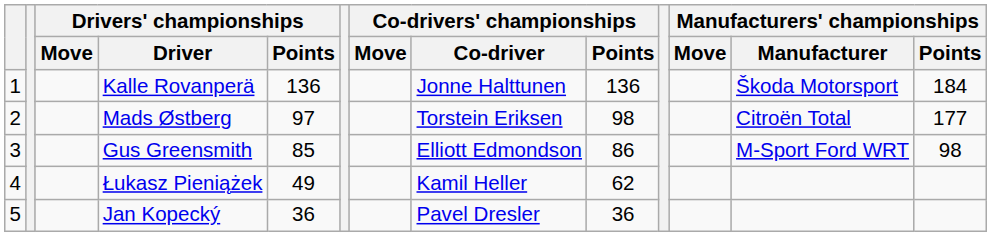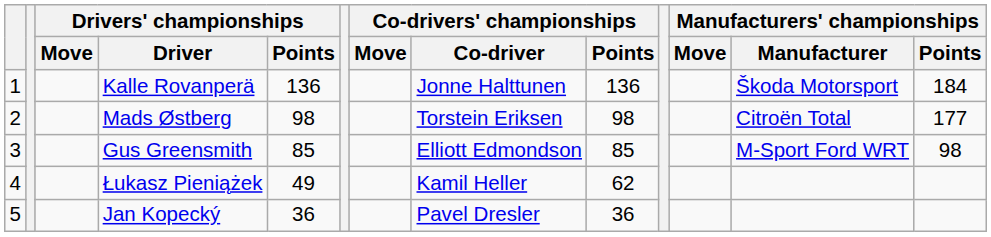 <table class="wikitable" style="font-size:85%;">
 <tr>
 <th rowspan="2"></th>
 <th rowspan="7" style="width:5px;"></th>
 <th colspan="3">Drivers' championships</th>
 <th rowspan="7" style="width:5px;"></th>
 <th colspan="3">Co-drivers' championships</th>
 <th rowspan="7" style="width:5px;"></th>
 <th colspan="3">Manufacturers' championships</th>
 </tr>
 <tr>
 <th>Move</th>
 <th>Driver</th>
 <th>Points</th>
 <th>Move</th>
 <th>Co-driver</th>
 <th>Points</th>
 <th>Move</th>
 <th>Manufacturer</th>
 <th>Points</th>
 </tr>
 <tr>
 <td align="center">1</td>
 <td></td>
 <td><a href='#'>Kalle Rovanperä</a></td>
 <td align="center">136</td>
 <td></td>
 <td><a href='#'>Jonne Halttunen</a></td>
 <td align="center">136</td>
 <td></td>
 <td nowrap><a href='#'>Škoda Motorsport</a></td>
 <td align="center">184</td>
 </tr>
 <tr>
 <td align="center">2</td>
 <td></td>
 <td><a href='#'>Mads Østberg</a></td>
-<td align="center">97</td>
+<td align="center">98</td>
 <td></td>
 <td><a href='#'>Torstein Eriksen</a></td>
 <td align="center">98</td>
 <td></td>
 <td><a href='#'>Citroën Total</a></td>
 <td align="center">177</td>
 </tr>
 <tr>
 <td align="center">3</td>
 <td></td>
 <td><a href='#'>Gus Greensmith</a></td>
 <td align="center">85</td>
 <td></td>
 <td nowrap><a href='#'>Elliott Edmondson</a></td>
-<td align="center">86</td>
+<td align="center">85</td>
 <td></td>
 <td nowrap><a href='#'>M-Sport Ford WRT</a></td>
 <td align="center">98</td>
 </tr>
 <tr>
 <td align="center">4</td>
 <td></td>
 <td nowrap><a href='#'>Łukasz Pieniążek</a></td>
 <td align="center">49</td>
 <td></td>
 <td><a href='#'>Kamil Heller</a></td>
 <td align="center">62</td>
 <td></td>
 <td></td>
 <td></td>
 </tr>
 <tr>
 <td align="center">5</td>
 <td></td>
 <td><a href='#'>Jan Kopecký</a></td>
 <td align="center">36</td>
 <td></td>
 <td><a href='#'>Pavel Dresler</a></td>
 <td align="center">36</td>
 <td></td>
 <td></td>
 <td></td>
 </tr>
 </table>
